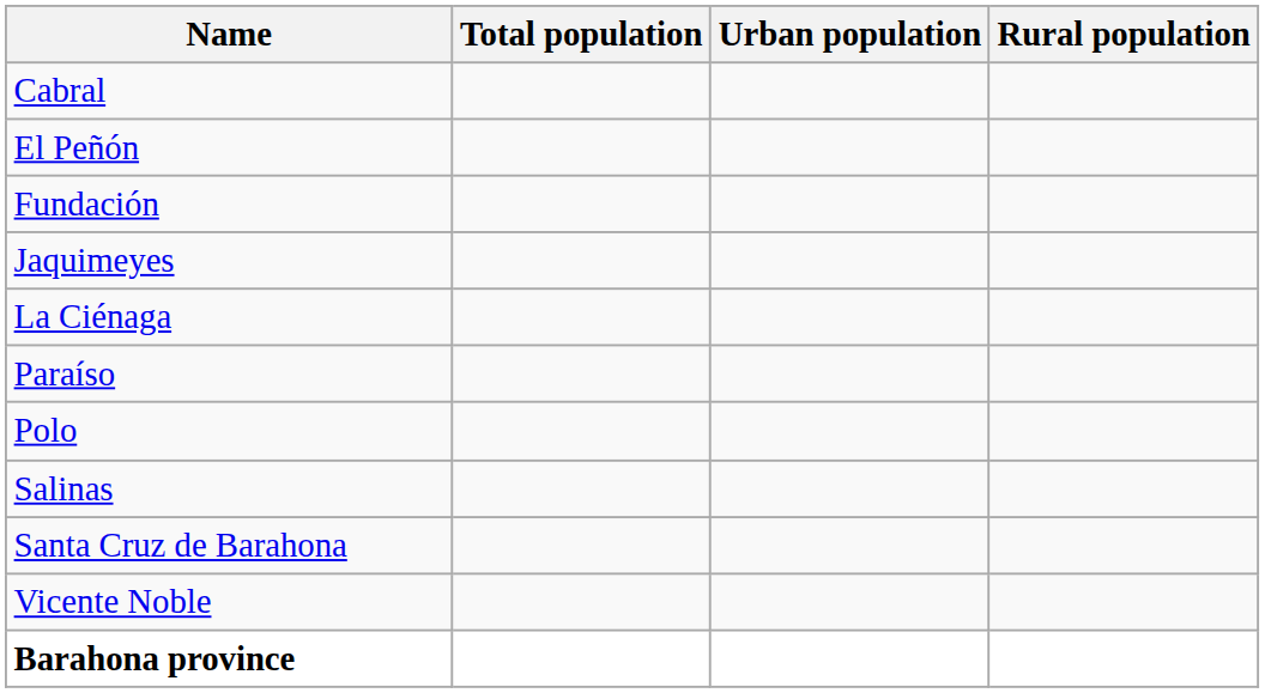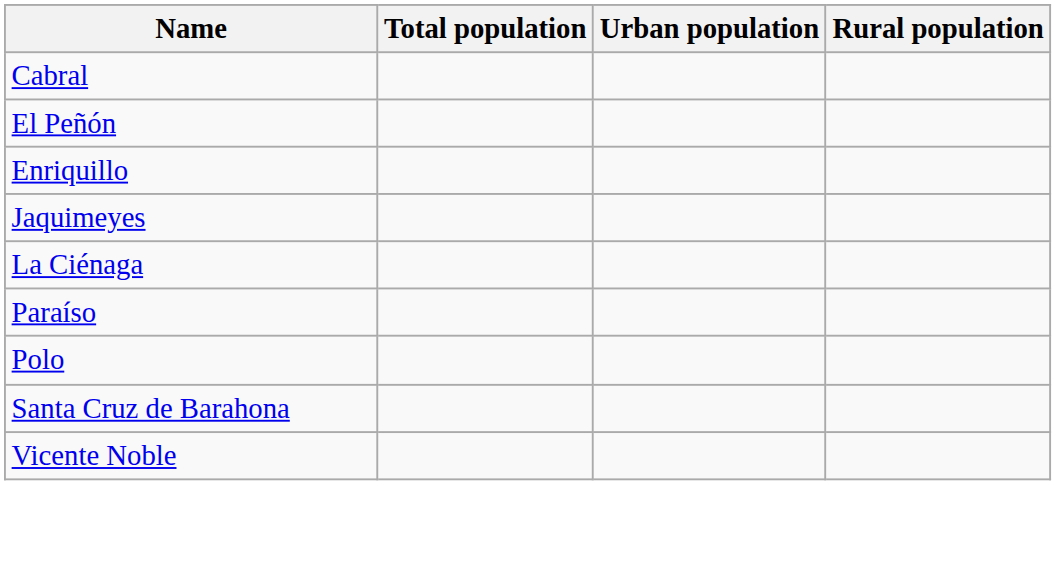 <table class="wikitable sortable" style="text-align:right; font-size:95%;">
 <tr>
 <th width="190px">Name</th>
 <th>Total population</th>
 <th>Urban population</th>
 <th>Rural population</th>
 </tr>
 <tr>
 <td align="left"><a href='#'>Cabral</a></td>
 <td></td>
 <td></td>
 <td></td>
 </tr>
 <tr>
 <td align="left"><a href='#'>El Peñón</a></td>
 <td></td>
 <td></td>
 <td></td>
 </tr>
 <tr>
-<td align="left"><a href='#'>Fundación</a></td>
+<td align="left"><a href='#'>Enriquillo</a></td>
 <td></td>
 <td></td>
 <td></td>
 </tr>
 <tr>
 <td align="left"><a href='#'>Jaquimeyes</a></td>
 <td></td>
 <td></td>
 <td></td>
 </tr>
 <tr>
 <td align="left"><a href='#'>La Ciénaga</a></td>
 <td></td>
 <td></td>
 <td></td>
 </tr>
 <tr>
 <td align="left"><a href='#'>Paraíso</a></td>
 <td></td>
 <td></td>
 <td></td>
 </tr>
 <tr>
 <td align="left"><a href='#'>Polo</a></td>
 <td></td>
 <td></td>
 <td></td>
 </tr>
 <tr>
-<td align="left"><a href='#'>Salinas</a></td>
-<td></td>
-<td></td>
-<td></td>
-</tr>
-<tr>
 <td align="left"><a href='#'>Santa Cruz de Barahona</a></td>
 <td></td>
 <td></td>
 <td></td>
 </tr>
 <tr>
 <td align="left"><a href='#'>Vicente Noble</a></td>
 <td></td>
 <td></td>
 <td></td>
 </tr>
-<tr style="background:white">
-<td align="left"><strong>Barahona province</strong></td>
-<td></td>
-<td></td>
-<td></td>
-</tr>
 </table>
